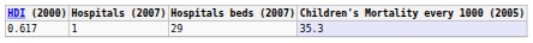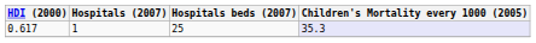 <table class="wikitable" border="1">
 <tr>
 <th><a href='#'>HDI</a> (2000)</th>
 <th>Hospitals (2007)</th>
 <th>Hospitals beds (2007)</th>
 <th>Children's Mortality every 1000 (2005)</th>
 </tr>
 <tr>
 <td>0.617</td>
 <td>1</td>
-<td>29</td>
+<td>25</td>
 <td style="background: lavender;">35.3</td>
 </tr>
 <tr>
 </tr>
 </table>
